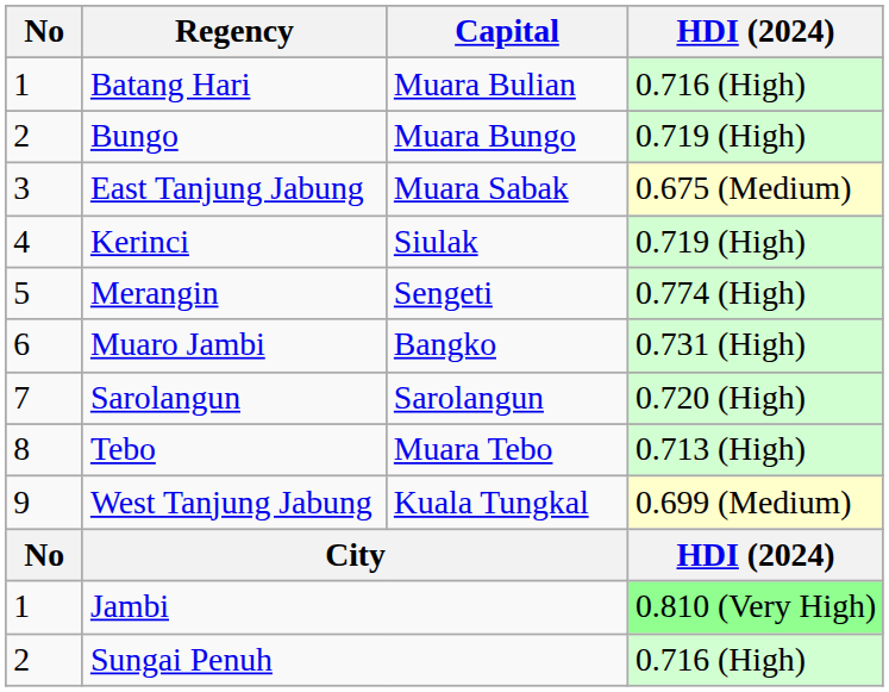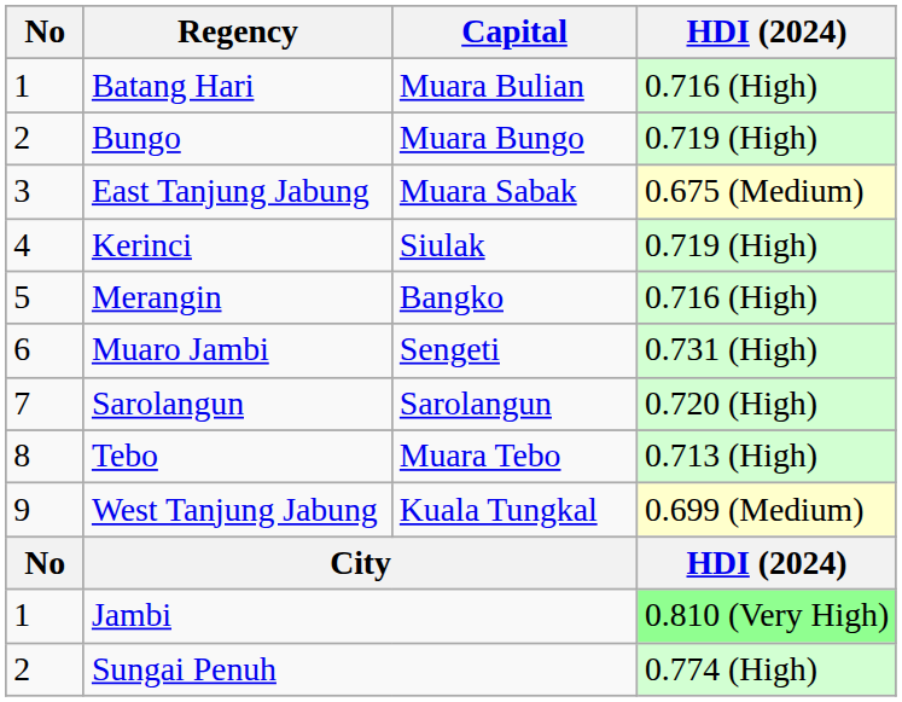 <table class="wikitable sortable">
 <tr>
 <th width="30">No</th>
 <th width="140">Regency</th>
 <th width="110"><a href='#'>Capital</a></th>
 <th><a href='#'>HDI</a> (2024)</th>
 </tr>
 <tr>
 <td>1</td>
 <td><a href='#'>Batang Hari</a></td>
 <td><a href='#'>Muara Bulian</a></td>
 <td style="background-color:#D2FFD2">0.716 (High)</td>
 </tr>
 <tr>
 <td>2</td>
 <td><a href='#'>Bungo</a></td>
 <td><a href='#'>Muara Bungo</a></td>
 <td style="background-color:#D2FFD2">0.719 (High)</td>
 </tr>
 <tr>
 <td>3</td>
 <td><a href='#'>East Tanjung Jabung</a></td>
 <td><a href='#'>Muara Sabak</a></td>
 <td style="background-color:#FFFFCC">0.675 (Medium)</td>
 </tr>
 <tr>
 <td>4</td>
 <td><a href='#'>Kerinci</a></td>
 <td><a href='#'>Siulak</a></td>
 <td style="background-color:#D2FFD2">0.719 (High)</td>
 </tr>
 <tr>
 <td>5</td>
 <td><a href='#'>Merangin</a></td>
-<td><a href='#'>Sengeti</a></td>
-<td style="background-color:#D2FFD2">0.774 (High)</td>
+<td><a href='#'>Bangko</a></td>
+<td style="background-color:#D2FFD2">0.716 (High)</td>
 </tr>
 <tr>
 <td>6</td>
 <td><a href='#'>Muaro Jambi</a></td>
-<td><a href='#'>Bangko</a></td>
+<td><a href='#'>Sengeti</a></td>
 <td style="background-color:#D2FFD2">0.731 (High)</td>
 </tr>
 <tr>
 <td>7</td>
 <td><a href='#'>Sarolangun</a></td>
 <td><a href='#'>Sarolangun</a></td>
 <td style="background-color:#D2FFD2">0.720 (High)</td>
 </tr>
 <tr>
 <td>8</td>
 <td><a href='#'>Tebo</a></td>
 <td><a href='#'>Muara Tebo</a></td>
 <td style="background-color:#D2FFD2">0.713 (High)</td>
 </tr>
 <tr>
 <td>9</td>
 <td><a href='#'>West Tanjung Jabung</a></td>
 <td><a href='#'>Kuala Tungkal</a></td>
 <td style="background-color:#FFFFCC">0.699 (Medium)</td>
 </tr>
 <tr>
 <th>No</th>
 <th colspan="2">City</th>
 <th><a href='#'>HDI</a> (2024)</th>
 </tr>
 <tr>
 <td>1</td>
 <td colspan="2"><a href='#'>Jambi</a></td>
 <td style="background-color:#90FF90">0.810 (Very High)</td>
 </tr>
 <tr>
 <td>2</td>
 <td colspan="2"><a href='#'>Sungai Penuh</a></td>
-<td style="background-color:#D2FFD2">0.716 (High)</td>
+<td style="background-color:#D2FFD2">0.774 (High)</td>
 </tr>
 </table>
